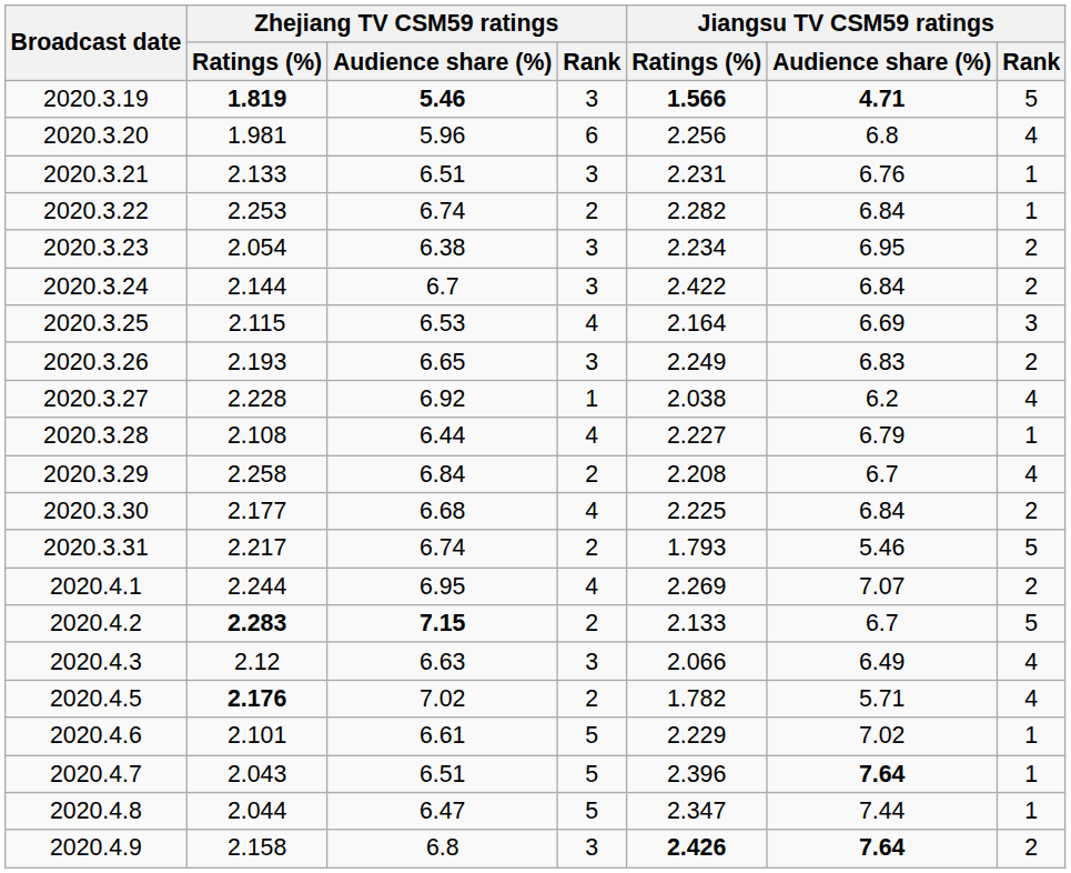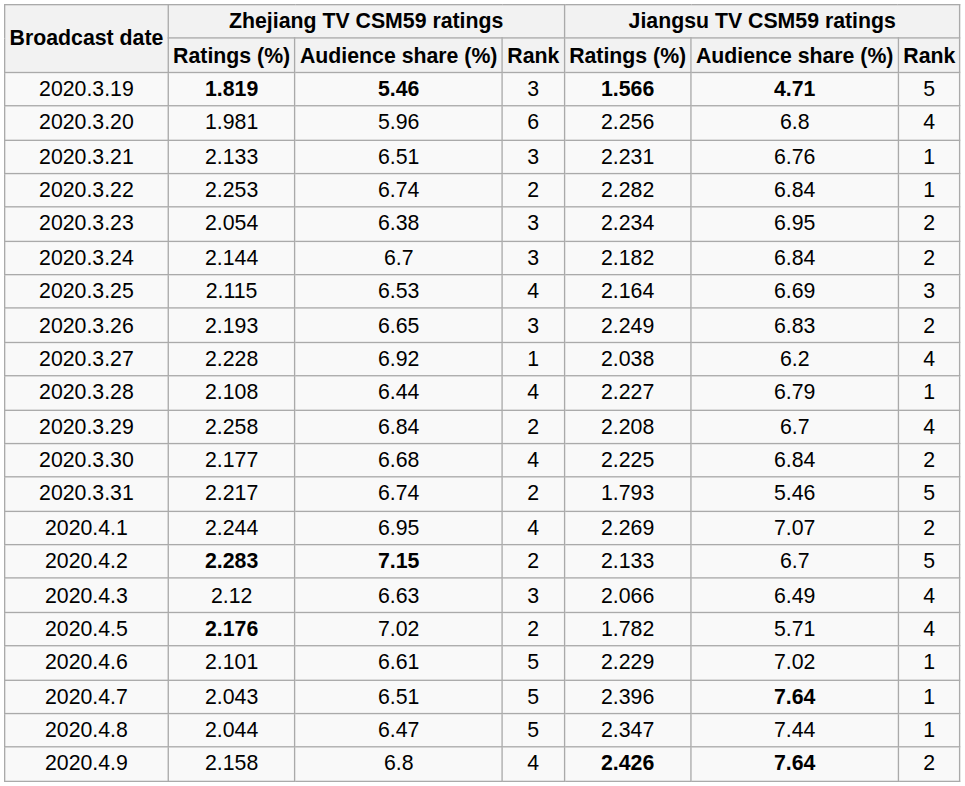 <table class="wikitable sortable mw-collapsible mw-collapsed jquery-tablesorter" style="text-align:center">
 <tr>
 <th rowspan="2">Broadcast date</th>
 <th colspan="3">Zhejiang TV CSM59 ratings</th>
 <th colspan="3">Jiangsu TV CSM59 ratings</th>
 </tr>
 <tr>
 <th><strong>Ratings (%)</strong></th>
 <th><strong>Audience share (%)</strong></th>
 <th><strong>Rank</strong></th>
 <th><strong>Ratings (%)</strong></th>
 <th><strong>Audience share (%)</strong></th>
 <th><strong>Rank</strong></th>
 </tr>
 <tr>
 <td>2020.3.19</td>
 <td><strong><span>1.819</span></strong></td>
 <td><strong><span>5.46</span></strong></td>
 <td>3</td>
 <td><strong><span>1.566</span></strong></td>
 <td><strong><span>4.71</span></strong></td>
 <td>5</td>
 </tr>
 <tr>
 <td>2020.3.20</td>
 <td>1.981</td>
 <td>5.96</td>
 <td>6</td>
 <td>2.256</td>
 <td>6.8</td>
 <td>4</td>
 </tr>
 <tr>
 <td>2020.3.21</td>
 <td>2.133</td>
 <td>6.51</td>
 <td>3</td>
 <td>2.231</td>
 <td>6.76</td>
 <td>1</td>
 </tr>
 <tr>
 <td>2020.3.22</td>
 <td>2.253</td>
 <td>6.74</td>
 <td>2</td>
 <td>2.282</td>
 <td>6.84</td>
 <td>1</td>
 </tr>
 <tr>
 <td>2020.3.23</td>
 <td>2.054</td>
 <td>6.38</td>
 <td>3</td>
 <td>2.234</td>
 <td>6.95</td>
 <td>2</td>
 </tr>
 <tr>
 <td>2020.3.24</td>
 <td>2.144</td>
 <td>6.7</td>
 <td>3</td>
-<td>2.422</td>
+<td>2.182</td>
 <td>6.84</td>
 <td>2</td>
 </tr>
 <tr>
 <td>2020.3.25</td>
 <td>2.115</td>
 <td>6.53</td>
 <td>4</td>
 <td>2.164</td>
 <td>6.69</td>
 <td>3</td>
 </tr>
 <tr>
 <td>2020.3.26</td>
 <td>2.193</td>
 <td>6.65</td>
 <td>3</td>
 <td>2.249</td>
 <td>6.83</td>
 <td>2</td>
 </tr>
 <tr>
 <td>2020.3.27</td>
 <td>2.228</td>
 <td>6.92</td>
 <td>1</td>
 <td>2.038</td>
 <td>6.2</td>
 <td>4</td>
 </tr>
 <tr>
 <td>2020.3.28</td>
 <td>2.108</td>
 <td>6.44</td>
 <td>4</td>
 <td>2.227</td>
 <td>6.79</td>
 <td>1</td>
 </tr>
 <tr>
 <td>2020.3.29</td>
 <td>2.258</td>
 <td>6.84</td>
 <td>2</td>
 <td>2.208</td>
 <td>6.7</td>
 <td>4</td>
 </tr>
 <tr>
 <td>2020.3.30</td>
 <td>2.177</td>
 <td>6.68</td>
 <td>4</td>
 <td>2.225</td>
 <td>6.84</td>
 <td>2</td>
 </tr>
 <tr>
 <td>2020.3.31</td>
 <td>2.217</td>
 <td>6.74</td>
 <td>2</td>
 <td>1.793</td>
 <td>5.46</td>
 <td>5</td>
 </tr>
 <tr>
 <td>2020.4.1</td>
 <td>2.244</td>
 <td>6.95</td>
 <td>4</td>
 <td>2.269</td>
 <td>7.07</td>
 <td>2</td>
 </tr>
 <tr>
 <td>2020.4.2</td>
 <td><strong><span>2.283</span></strong></td>
 <td><strong><span>7.15</span></strong></td>
 <td>2</td>
 <td>2.133</td>
 <td>6.7</td>
 <td>5</td>
 </tr>
 <tr>
 <td>2020.4.3</td>
 <td>2.12</td>
 <td>6.63</td>
 <td>3</td>
 <td>2.066</td>
 <td>6.49</td>
 <td>4</td>
 </tr>
 <tr>
 <td>2020.4.5</td>
 <td><strong>2.176</strong></td>
 <td>7.02</td>
 <td>2</td>
 <td>1.782</td>
 <td>5.71</td>
 <td>4</td>
 </tr>
 <tr>
 <td>2020.4.6</td>
 <td>2.101</td>
 <td>6.61</td>
 <td>5</td>
 <td>2.229</td>
 <td>7.02</td>
 <td>1</td>
 </tr>
 <tr>
 <td>2020.4.7</td>
 <td>2.043</td>
 <td>6.51</td>
 <td>5</td>
 <td>2.396</td>
 <td><strong><span>7.64</span></strong></td>
 <td>1</td>
 </tr>
 <tr>
 <td>2020.4.8</td>
 <td>2.044</td>
 <td>6.47</td>
 <td>5</td>
 <td>2.347</td>
 <td>7.44</td>
 <td>1</td>
 </tr>
 <tr>
 <td>2020.4.9</td>
 <td>2.158</td>
 <td>6.8</td>
-<td>3</td>
+<td>4</td>
 <td><strong><span>2.426</span></strong></td>
 <td><strong><span>7.64</span></strong></td>
 <td>2</td>
 </tr>
 </table>
